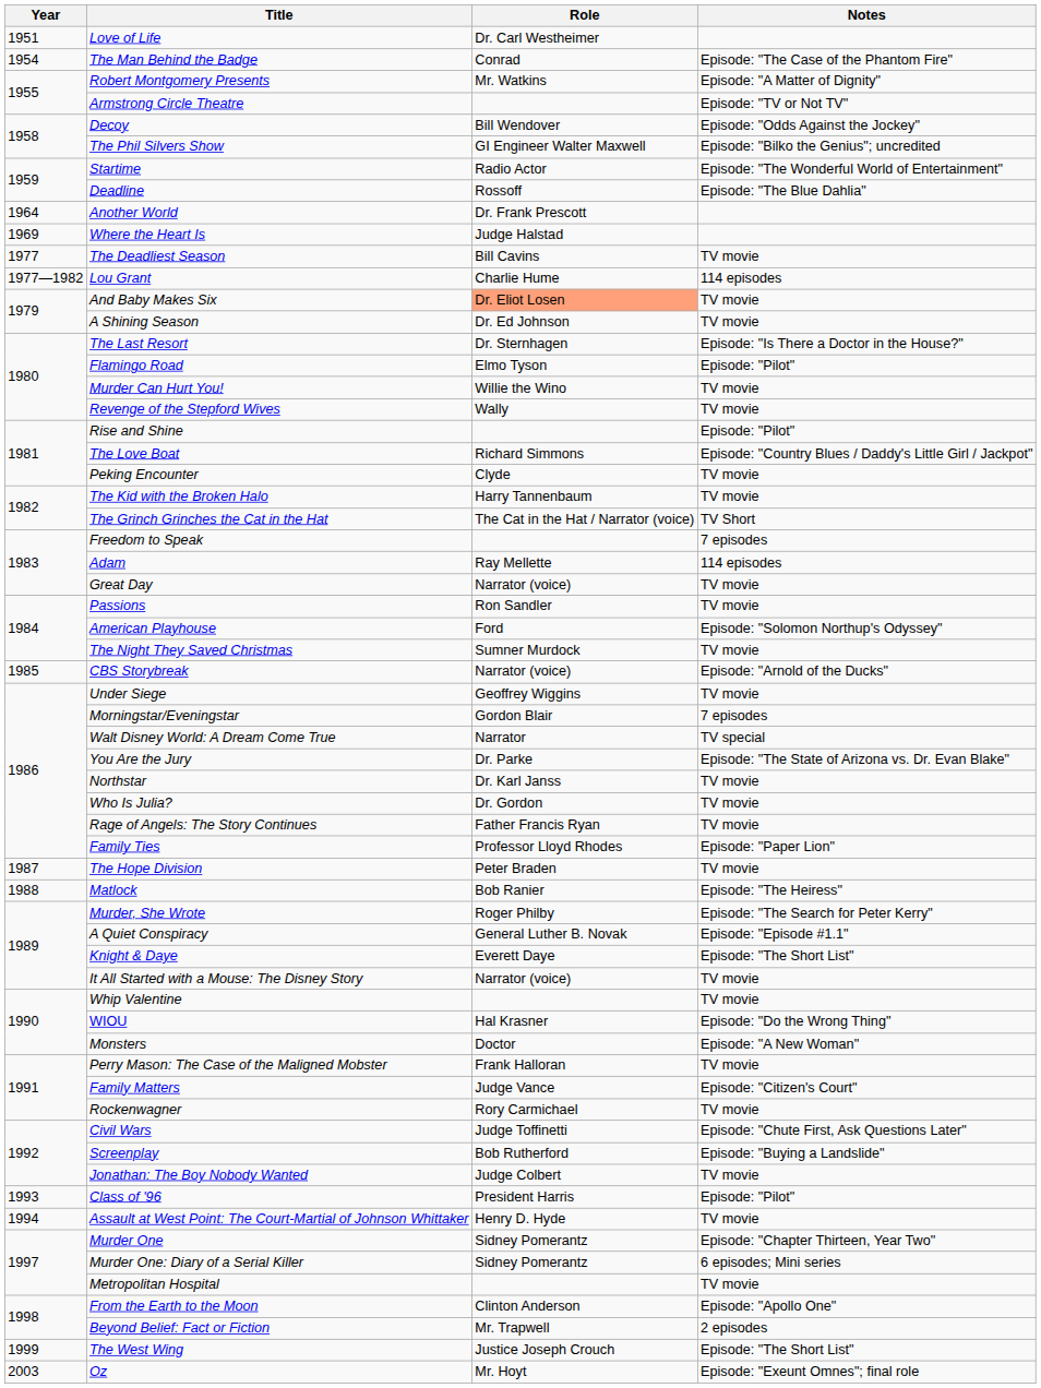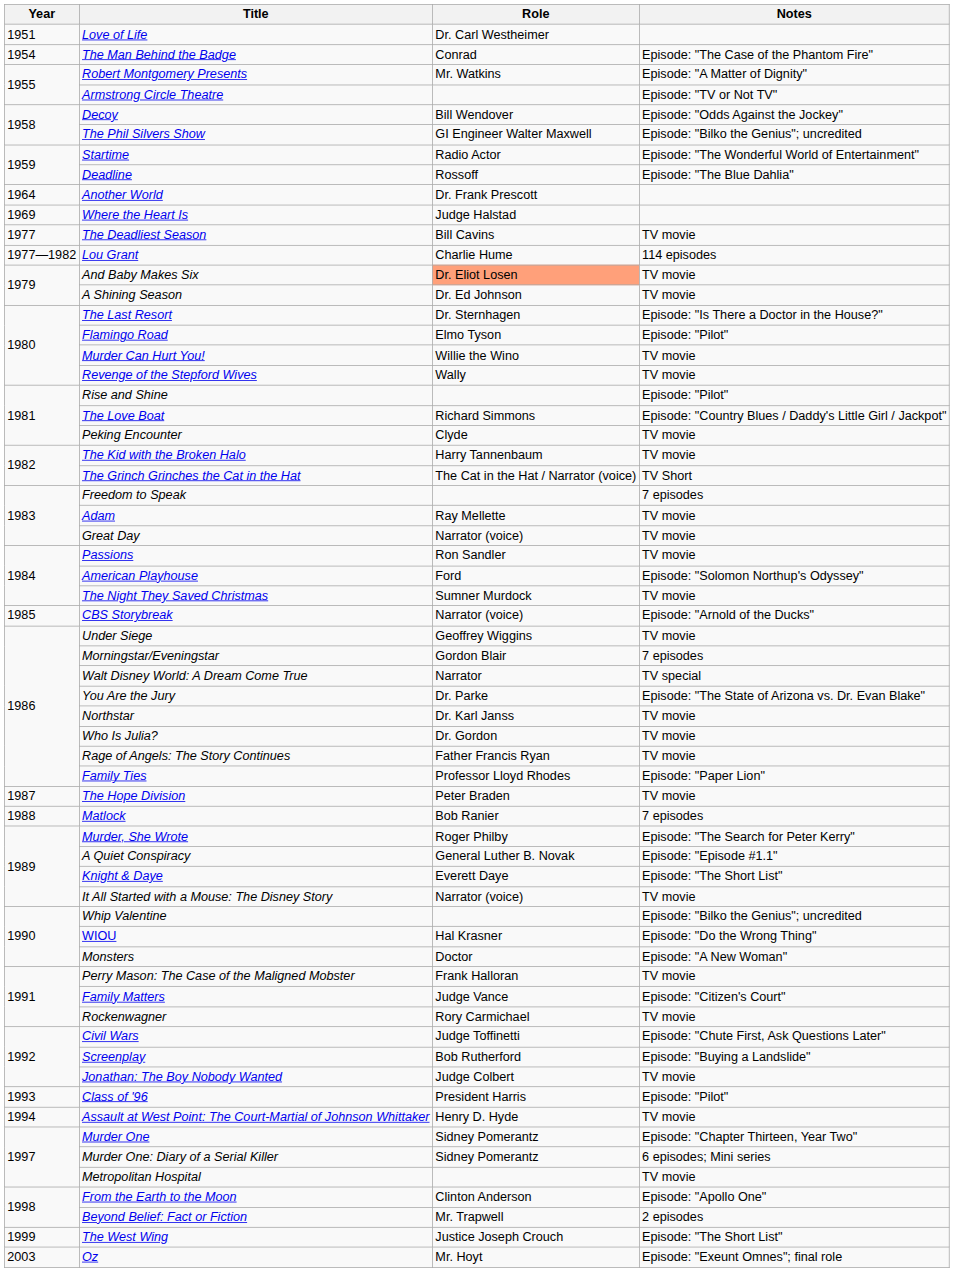 <table class="wikitable sortable">
 <tr>
 <th>Year</th>
 <th>Title</th>
 <th>Role</th>
 <th>Notes</th>
 </tr>
 <tr>
 <td>1951</td>
 <td><em><a href='#'>Love of Life</a></em></td>
 <td>Dr. Carl Westheimer</td>
 <td></td>
 </tr>
 <tr>
 <td>1954</td>
 <td><em><a href='#'>The Man Behind the Badge</a></em></td>
 <td>Conrad</td>
 <td>Episode: "The Case of the Phantom Fire"</td>
 </tr>
 <tr>
 <td rowspan="2">1955</td>
 <td><em><a href='#'>Robert Montgomery Presents</a></em></td>
 <td>Mr. Watkins</td>
 <td>Episode: "A Matter of Dignity"</td>
 </tr>
 <tr>
 <td><em><a href='#'>Armstrong Circle Theatre</a></em></td>
 <td></td>
 <td>Episode: "TV or Not TV"</td>
 </tr>
 <tr>
 <td rowspan="2">1958</td>
 <td><em><a href='#'>Decoy</a></em></td>
 <td>Bill Wendover</td>
 <td>Episode: "Odds Against the Jockey"</td>
 </tr>
 <tr>
 <td><em><a href='#'>The Phil Silvers Show</a></em></td>
 <td>GI Engineer Walter Maxwell</td>
 <td>Episode: "Bilko the Genius"; uncredited</td>
 </tr>
 <tr>
 <td rowspan="2">1959</td>
 <td><em><a href='#'>Startime</a></em></td>
 <td>Radio Actor</td>
 <td>Episode: "The Wonderful World of Entertainment"</td>
 </tr>
 <tr>
 <td><em><a href='#'>Deadline</a></em></td>
 <td>Rossoff</td>
 <td>Episode: "The Blue Dahlia"</td>
 </tr>
 <tr>
 <td>1964</td>
 <td><em><a href='#'>Another World</a></em></td>
 <td>Dr. Frank Prescott</td>
 <td></td>
 </tr>
 <tr>
 <td>1969</td>
 <td><em><a href='#'>Where the Heart Is</a></em></td>
 <td>Judge Halstad</td>
 <td></td>
 </tr>
 <tr>
 <td>1977</td>
 <td><em><a href='#'>The Deadliest Season</a></em></td>
 <td>Bill Cavins</td>
 <td>TV movie</td>
 </tr>
 <tr>
 <td>1977—1982</td>
 <td><em><a href='#'>Lou Grant</a></em></td>
 <td>Charlie Hume</td>
 <td>114 episodes</td>
 </tr>
 <tr>
 <td rowspan="2">1979</td>
 <td><em>And Baby Makes Six</em></td>
 <td style="background: lightsalmon;">Dr. Eliot Losen</td>
 <td>TV movie</td>
 </tr>
 <tr>
 <td><em>A Shining Season</em></td>
 <td>Dr. Ed Johnson</td>
 <td>TV movie</td>
 </tr>
 <tr>
 <td rowspan="4">1980</td>
 <td><em><a href='#'>The Last Resort</a></em></td>
 <td>Dr. Sternhagen</td>
 <td>Episode: "Is There a Doctor in the House?"</td>
 </tr>
 <tr>
 <td><em><a href='#'>Flamingo Road</a></em></td>
 <td>Elmo Tyson</td>
 <td>Episode: "Pilot"</td>
 </tr>
 <tr>
 <td><em><a href='#'>Murder Can Hurt You!</a></em></td>
 <td>Willie the Wino</td>
 <td>TV movie</td>
 </tr>
 <tr>
 <td><em><a href='#'>Revenge of the Stepford Wives</a></em></td>
 <td>Wally</td>
 <td>TV movie</td>
 </tr>
 <tr>
 <td rowspan="3">1981</td>
 <td><em>Rise and Shine</em></td>
 <td></td>
 <td>Episode: "Pilot"</td>
 </tr>
 <tr>
 <td><em><a href='#'>The Love Boat</a></em></td>
 <td>Richard Simmons</td>
 <td>Episode: "Country Blues / Daddy's Little Girl / Jackpot"</td>
 </tr>
 <tr>
 <td><em>Peking Encounter</em></td>
 <td>Clyde</td>
 <td>TV movie</td>
 </tr>
 <tr>
 <td rowspan="2">1982</td>
 <td><em><a href='#'>The Kid with the Broken Halo</a></em></td>
 <td>Harry Tannenbaum</td>
 <td>TV movie</td>
 </tr>
 <tr>
 <td><em><a href='#'>The Grinch Grinches the Cat in the Hat</a></em></td>
 <td>The Cat in the Hat / Narrator (voice)</td>
 <td>TV Short</td>
 </tr>
 <tr>
 <td rowspan="3">1983</td>
 <td><em>Freedom to Speak</em></td>
 <td></td>
 <td>7 episodes</td>
 </tr>
 <tr>
 <td><em><a href='#'>Adam</a></em></td>
 <td>Ray Mellette</td>
-<td>114 episodes</td>
+<td>TV movie</td>
 </tr>
 <tr>
 <td><em>Great Day</em></td>
 <td>Narrator (voice)</td>
 <td>TV movie</td>
 </tr>
 <tr>
 <td rowspan="3">1984</td>
 <td><em><a href='#'>Passions</a></em></td>
 <td>Ron Sandler</td>
 <td>TV movie</td>
 </tr>
 <tr>
 <td><em><a href='#'>American Playhouse</a></em></td>
 <td>Ford</td>
 <td>Episode: "Solomon Northup's Odyssey"</td>
 </tr>
 <tr>
 <td><em><a href='#'>The Night They Saved Christmas</a></em></td>
 <td>Sumner Murdock</td>
 <td>TV movie</td>
 </tr>
 <tr>
 <td>1985</td>
 <td><em><a href='#'>CBS Storybreak</a></em></td>
 <td>Narrator (voice)</td>
 <td>Episode: "Arnold of the Ducks"</td>
 </tr>
 <tr>
 <td rowspan="8">1986</td>
 <td><em>Under Siege</em></td>
 <td>Geoffrey Wiggins</td>
 <td>TV movie</td>
 </tr>
 <tr>
 <td><em>Morningstar/Eveningstar</em></td>
 <td>Gordon Blair</td>
 <td>7 episodes</td>
 </tr>
 <tr>
 <td><em>Walt Disney World: A Dream Come True</em></td>
 <td>Narrator</td>
 <td>TV special</td>
 </tr>
 <tr>
 <td><em>You Are the Jury</em></td>
 <td>Dr. Parke</td>
 <td>Episode: "The State of Arizona vs. Dr. Evan Blake"</td>
 </tr>
 <tr>
 <td><em>Northstar</em></td>
 <td>Dr. Karl Janss</td>
 <td>TV movie</td>
 </tr>
 <tr>
 <td><em>Who Is Julia?</em></td>
 <td>Dr. Gordon</td>
 <td>TV movie</td>
 </tr>
 <tr>
 <td><em>Rage of Angels: The Story Continues</em></td>
 <td>Father Francis Ryan</td>
 <td>TV movie</td>
 </tr>
 <tr>
 <td><em><a href='#'>Family Ties</a></em></td>
 <td>Professor Lloyd Rhodes</td>
 <td>Episode: "Paper Lion"</td>
 </tr>
 <tr>
 <td>1987</td>
 <td><em><a href='#'>The Hope Division</a></em></td>
 <td>Peter Braden</td>
 <td>TV movie</td>
 </tr>
 <tr>
 <td>1988</td>
 <td><em><a href='#'>Matlock</a></em></td>
 <td>Bob Ranier</td>
-<td>Episode: "The Heiress"</td>
+<td>7 episodes</td>
 </tr>
 <tr>
 <td rowspan="4">1989</td>
 <td><em><a href='#'>Murder, She Wrote</a></em></td>
 <td>Roger Philby</td>
 <td>Episode: "The Search for Peter Kerry"</td>
 </tr>
 <tr>
 <td><em>A Quiet Conspiracy</em></td>
 <td>General Luther B. Novak</td>
 <td>Episode: "Episode #1.1"</td>
 </tr>
 <tr>
 <td><em><a href='#'>Knight & Daye</a></em></td>
 <td>Everett Daye</td>
 <td>Episode: "The Short List"</td>
 </tr>
 <tr>
 <td><em>It All Started with a Mouse: The Disney Story</em></td>
 <td>Narrator (voice)</td>
 <td>TV movie</td>
 </tr>
 <tr>
 <td rowspan="3">1990</td>
 <td><em>Whip Valentine</em></td>
 <td></td>
-<td>TV movie</td>
+<td>Episode: "Bilko the Genius"; uncredited</td>
 </tr>
 <tr>
 <td><a href='#'>WIOU</a></td>
 <td>Hal Krasner</td>
 <td>Episode: "Do the Wrong Thing"</td>
 </tr>
 <tr>
 <td><em>Monsters</em></td>
 <td>Doctor</td>
 <td>Episode: "A New Woman"</td>
 </tr>
 <tr>
 <td rowspan="3">1991</td>
 <td><em>Perry Mason: The Case of the Maligned Mobster</em></td>
 <td>Frank Halloran</td>
 <td>TV movie</td>
 </tr>
 <tr>
 <td><em><a href='#'>Family Matters</a></em></td>
 <td>Judge Vance</td>
 <td>Episode: "Citizen's Court"</td>
 </tr>
 <tr>
 <td><em>Rockenwagner</em></td>
 <td>Rory Carmichael</td>
 <td>TV movie</td>
 </tr>
 <tr>
 <td rowspan="3">1992</td>
 <td><em><a href='#'>Civil Wars</a></em></td>
 <td>Judge Toffinetti</td>
 <td>Episode: "Chute First, Ask Questions Later"</td>
 </tr>
 <tr>
 <td><em><a href='#'>Screenplay</a></em></td>
 <td>Bob Rutherford</td>
 <td>Episode: "Buying a Landslide"</td>
 </tr>
 <tr>
 <td><em><a href='#'>Jonathan: The Boy Nobody Wanted</a></em></td>
 <td>Judge Colbert</td>
 <td>TV movie</td>
 </tr>
 <tr>
 <td>1993</td>
 <td><em><a href='#'>Class of '96</a></em></td>
 <td>President Harris</td>
 <td>Episode: "Pilot"</td>
 </tr>
 <tr>
 <td>1994</td>
 <td><em><a href='#'>Assault at West Point: The Court-Martial of Johnson Whittaker</a></em></td>
 <td>Henry D. Hyde</td>
 <td>TV movie</td>
 </tr>
 <tr>
 <td rowspan="3">1997</td>
 <td><em><a href='#'>Murder One</a></em></td>
 <td>Sidney Pomerantz</td>
 <td>Episode: "Chapter Thirteen, Year Two"</td>
 </tr>
 <tr>
 <td><em>Murder One: Diary of a Serial Killer</em></td>
 <td>Sidney Pomerantz</td>
 <td>6 episodes; Mini series</td>
 </tr>
 <tr>
 <td><em>Metropolitan Hospital</em></td>
 <td></td>
 <td>TV movie</td>
 </tr>
 <tr>
 <td rowspan="2">1998</td>
 <td><em><a href='#'>From the Earth to the Moon</a></em></td>
 <td>Clinton Anderson</td>
 <td>Episode: "Apollo One"</td>
 </tr>
 <tr>
 <td><em><a href='#'>Beyond Belief: Fact or Fiction</a></em></td>
 <td>Mr. Trapwell</td>
 <td>2 episodes</td>
 </tr>
 <tr>
 <td>1999</td>
 <td><em><a href='#'>The West Wing</a></em></td>
 <td>Justice Joseph Crouch</td>
 <td>Episode: "The Short List"</td>
 </tr>
 <tr>
 <td>2003</td>
 <td><em><a href='#'>Oz</a></em></td>
 <td>Mr. Hoyt</td>
 <td>Episode: "Exeunt Omnes"; final role</td>
 </tr>
 </table>
